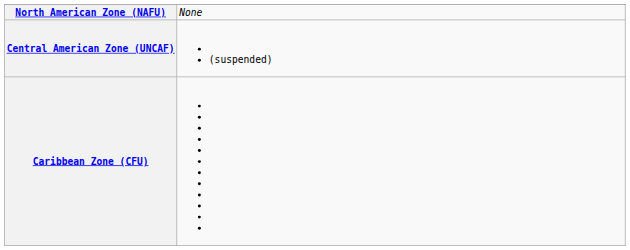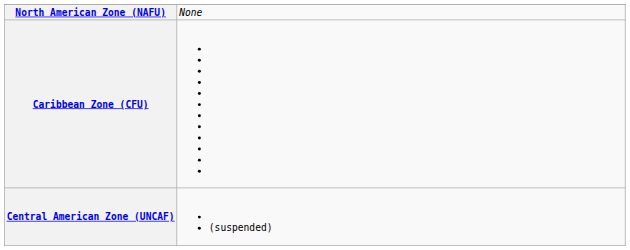 <table class="wikitable">
 <tr>
 </tr>
 <tr>
 <th><a href='#'>North American Zone (NAFU)</a></th>
 <td valign=top width=600><em>None</em></td>
 </tr>
 <tr>
+<th><a href='#'>Caribbean Zone (CFU)</a></th>
+<td valign=top><br><ul><li></li><li></li><li></li><li></li><li></li><li></li><li></li><li></li><li></li><li></li><li></li><li></li></ul></td>
+</tr>
+<tr>
 <th><a href='#'>Central American Zone (UNCAF)</a></th>
 <td valign=top><br><ul><li></li><li> (suspended)</li></ul></td>
 </tr>
-<tr>
-<th><a href='#'>Caribbean Zone (CFU)</a></th>
-<td valign=top><br><ul><li></li><li></li><li></li><li></li><li></li><li></li><li></li><li></li><li></li><li></li><li></li><li></li></ul></td>
-</tr>
 </table>
